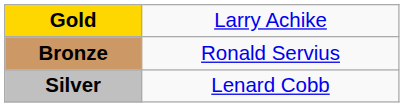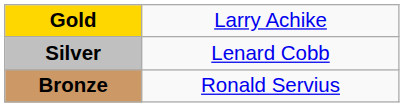 <table class="wikitable" style="text-align:center; " width="35%">
 <tr>
 <td bgcolor="gold"><strong>Gold</strong></td>
 <td><a href='#'>Larry Achike</a><br>  <small><em></em></small></td>
 </tr>
 <tr>
+<td bgcolor="silver"><strong>Silver</strong></td>
+<td><a href='#'>Lenard Cobb</a><br>  <small><em></em></small></td>
+</tr>
+<tr>
 <td bgcolor="CC9966"><strong>Bronze</strong></td>
 <td><a href='#'>Ronald Servius</a><br>  <small><em></em></small></td>
 </tr>
-<tr>
-<td bgcolor="silver"><strong>Silver</strong></td>
-<td><a href='#'>Lenard Cobb</a><br>  <small><em></em></small></td>
-</tr>
 </table>
